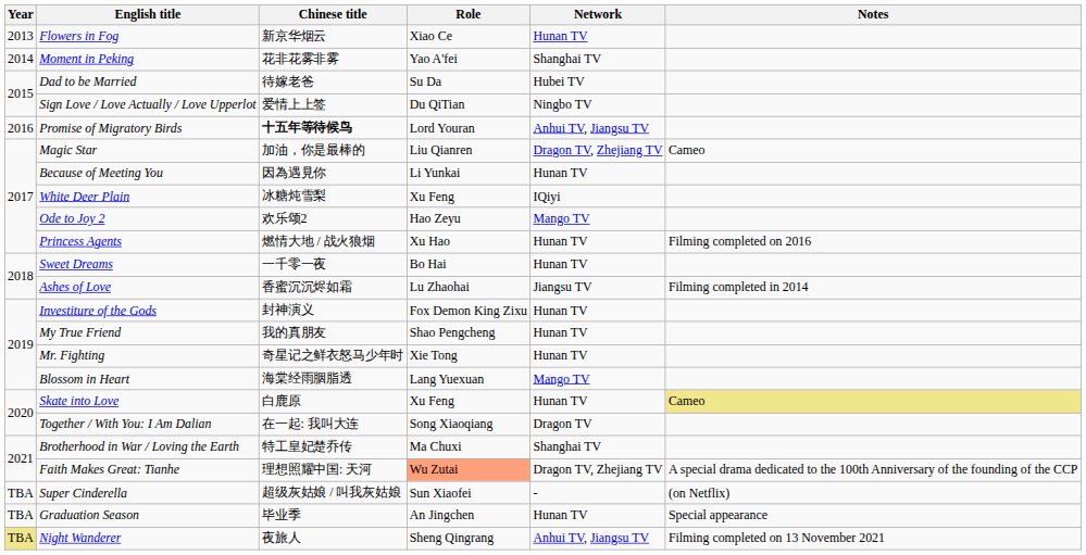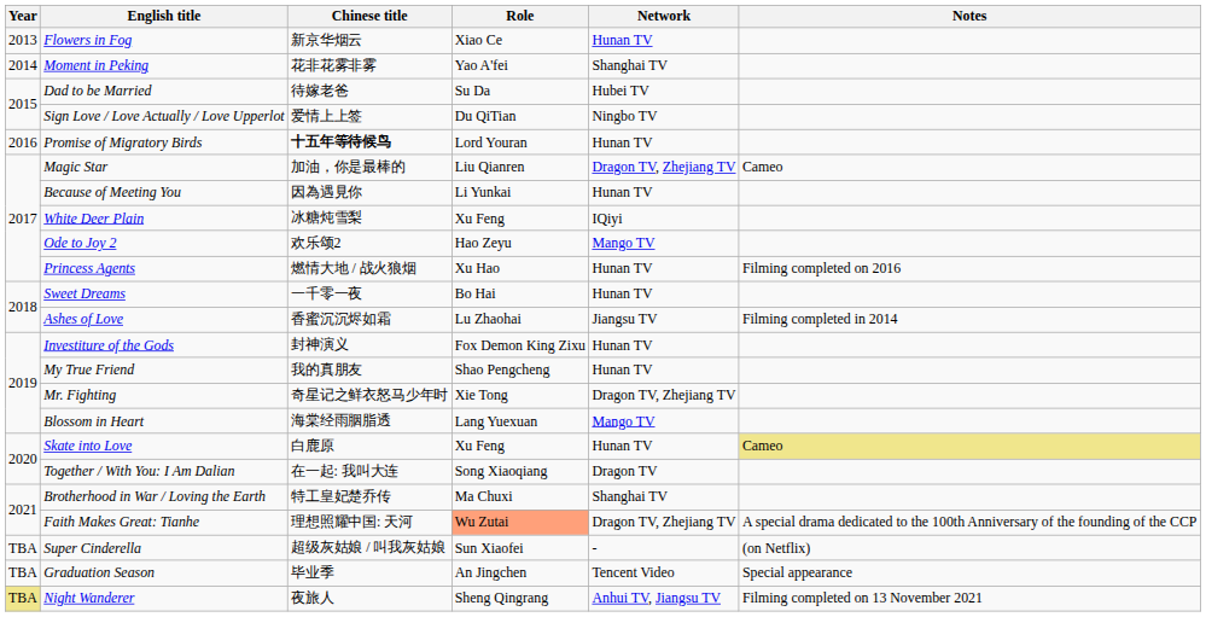 <table class="wikitable sortable">
 <tr>
 <th>Year</th>
 <th>English title</th>
 <th>Chinese title</th>
 <th>Role</th>
 <th>Network</th>
 <th>Notes</th>
 </tr>
 <tr>
 <td>2013</td>
 <td><em><a href='#'>Flowers in Fog</a></em></td>
 <td>新京华烟云</td>
 <td>Xiao Ce</td>
 <td><a href='#'>Hunan TV</a></td>
 <td></td>
 </tr>
 <tr>
 <td>2014</td>
 <td><em><a href='#'>Moment in Peking</a></em></td>
 <td>花非花雾非雾</td>
 <td>Yao A'fei</td>
 <td>Shanghai TV</td>
 <td></td>
 </tr>
 <tr>
 <td rowspan=2>2015</td>
 <td><em>Dad to be Married</em></td>
 <td>待嫁老爸</td>
 <td>Su Da</td>
 <td>Hubei TV</td>
 <td></td>
 </tr>
 <tr>
 <td><em>Sign Love / Love Actually / Love Upperlot</em></td>
 <td>爱情上上签</td>
 <td>Du QiTian</td>
 <td>Ningbo TV</td>
 <td></td>
 </tr>
 <tr>
 <td rowspan=1>2016</td>
 <td><em>Promise of Migratory Birds</em></td>
 <td><strong>十五年等待候鸟</strong></td>
 <td>Lord Youran</td>
-<td><a href='#'>Anhui TV</a>, <a href='#'>Jiangsu TV</a></td>
+<td>Hunan TV</td>
 <td></td>
 </tr>
 <tr>
 <td rowspan=5>2017</td>
 <td><em>Magic Star</em></td>
 <td>加油，你是最棒的</td>
 <td>Liu Qianren</td>
 <td><a href='#'>Dragon TV</a>, <a href='#'>Zhejiang TV</a></td>
 <td> Cameo</td>
 </tr>
 <tr>
 <td><em>Because of Meeting You</em></td>
 <td>因為遇見你</td>
 <td>Li Yunkai</td>
 <td>Hunan TV</td>
 <td></td>
 </tr>
 <tr>
 <td><em><a href='#'>White Deer Plain</a></em></td>
 <td>冰糖炖雪梨</td>
 <td>Xu Feng</td>
 <td>IQiyi</td>
 <td></td>
 </tr>
 <tr>
 <td><em><a href='#'>Ode to Joy 2</a></em></td>
 <td>欢乐颂2</td>
 <td>Hao Zeyu</td>
 <td><a href='#'>Mango TV</a></td>
 <td></td>
 </tr>
 <tr>
 <td><em><a href='#'>Princess Agents</a></em></td>
 <td>燃情大地 / 战火狼烟</td>
 <td>Xu Hao</td>
 <td>Hunan TV</td>
 <td>Filming completed on 2016</td>
 </tr>
 <tr>
 <td rowspan=2>2018</td>
 <td><em><a href='#'>Sweet Dreams</a></em></td>
 <td>一千零一夜</td>
 <td>Bo Hai</td>
 <td>Hunan TV</td>
 <td></td>
 </tr>
 <tr>
 <td><em><a href='#'>Ashes of Love</a></em></td>
 <td>香蜜沉沉烬如霜</td>
 <td>Lu Zhaohai</td>
 <td>Jiangsu TV</td>
 <td>Filming completed in 2014</td>
 </tr>
 <tr>
 <td rowspan=4>2019</td>
 <td><em><a href='#'>Investiture of the Gods</a></em></td>
 <td>封神演义</td>
 <td>Fox Demon King Zixu</td>
 <td>Hunan TV</td>
 <td></td>
 </tr>
 <tr>
 <td><em>My True Friend</em></td>
 <td>我的真朋友</td>
 <td>Shao Pengcheng</td>
 <td>Hunan TV</td>
 <td></td>
 </tr>
 <tr>
 <td><em>Mr. Fighting</em></td>
 <td>奇星记之鲜衣怒马少年时</td>
 <td>Xie Tong</td>
-<td>Hunan TV</td>
+<td>Dragon TV, Zhejiang TV</td>
 <td></td>
 </tr>
 <tr>
 <td><em>Blossom in Heart</em></td>
 <td>海棠经雨胭脂透</td>
 <td>Lang Yuexuan</td>
 <td><a href='#'>Mango TV</a></td>
 <td></td>
 </tr>
 <tr>
 <td rowspan=2>2020</td>
 <td><em><a href='#'>Skate into Love</a></em></td>
 <td>白鹿原</td>
 <td>Xu Feng</td>
 <td>Hunan TV</td>
 <td style="background: khaki;"> Cameo</td>
 </tr>
 <tr>
 <td><em>Together / With You: I Am Dalian</em></td>
 <td>在一起: 我叫大连</td>
 <td>Song Xiaoqiang</td>
 <td>Dragon TV</td>
 <td></td>
 </tr>
 <tr>
 <td rowspan=2>2021</td>
 <td><em>Brotherhood in War / Loving the Earth</em></td>
 <td>特工皇妃楚乔传</td>
 <td>Ma Chuxi</td>
 <td>Shanghai TV</td>
 <td></td>
 </tr>
 <tr>
 <td><em>Faith Makes Great: Tianhe</em></td>
 <td>理想照耀中国: 天河</td>
 <td style="background: lightsalmon;">Wu Zutai</td>
 <td>Dragon TV, Zhejiang TV</td>
 <td>A special drama dedicated to the 100th Anniversary of the founding of the CCP</td>
 </tr>
 <tr>
 <td>TBA</td>
 <td><em>Super Cinderella</em></td>
 <td>超级灰姑娘 / 叫我灰姑娘</td>
 <td>Sun Xiaofei</td>
 <td>-</td>
 <td>(on Netflix)</td>
 </tr>
 <tr>
 <td>TBA</td>
 <td><em>Graduation Season</em></td>
 <td>毕业季</td>
 <td>An Jingchen</td>
-<td>Hunan TV</td>
+<td>Tencent Video</td>
 <td>Special appearance</td>
 </tr>
 <tr>
 <td style="background: khaki;">TBA</td>
 <td><em><a href='#'>Night Wanderer</a></em></td>
 <td>夜旅人</td>
 <td>Sheng Qingrang</td>
 <td><a href='#'>Anhui TV</a>, <a href='#'>Jiangsu TV</a></td>
 <td>Filming completed on 13 November 2021</td>
 </tr>
 </table>
